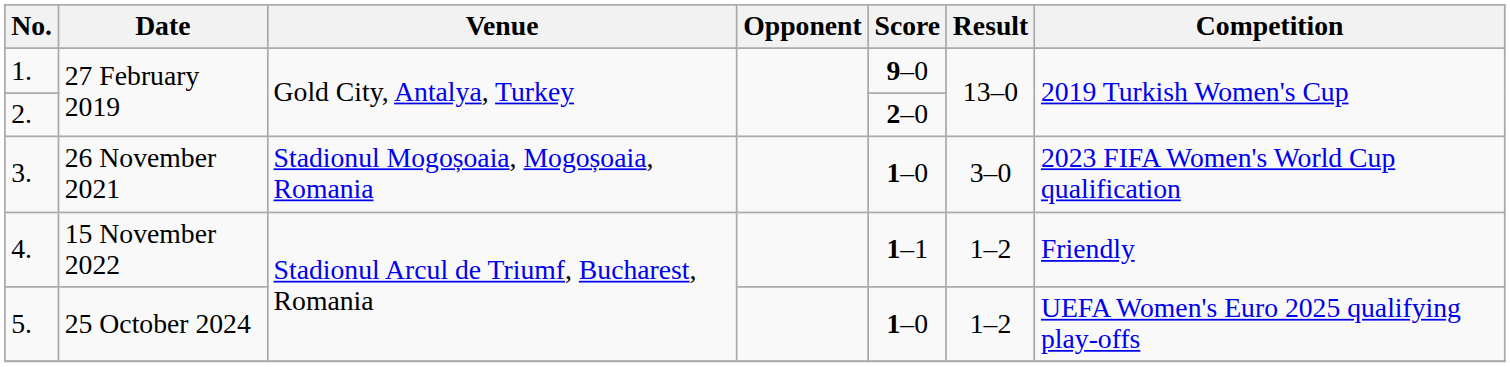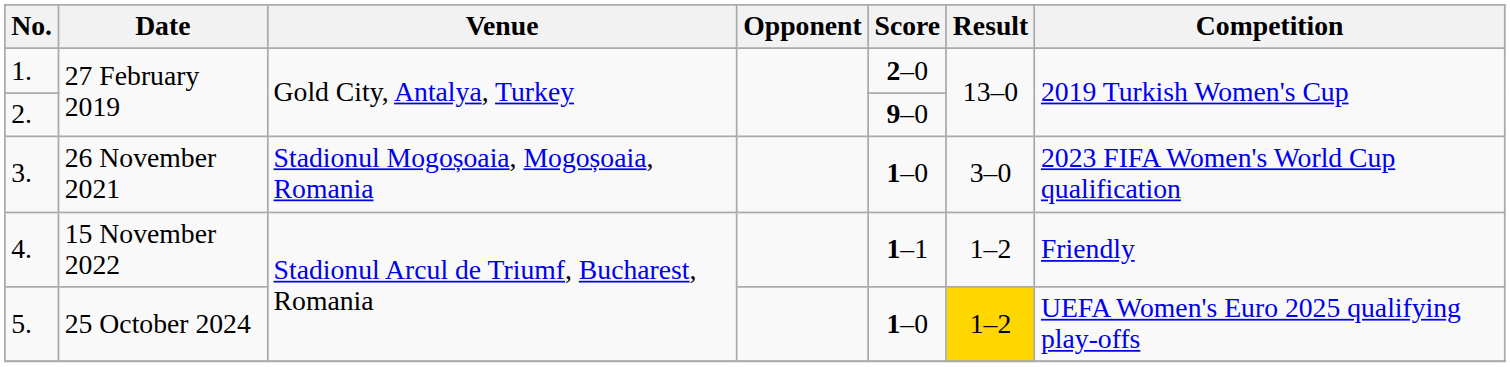 <table class="wikitable">
 <tr>
 <th>No.</th>
 <th>Date</th>
 <th>Venue</th>
 <th>Opponent</th>
 <th>Score</th>
 <th>Result</th>
 <th>Competition</th>
 </tr>
 <tr>
 <td>1.</td>
 <td rowspan=2>27 February 2019</td>
 <td rowspan=2>Gold City, <a href='#'>Antalya</a>, <a href='#'>Turkey</a></td>
 <td rowspan=2></td>
-<td align=center><strong>9</strong>–0</td>
+<td align=center><strong>2</strong>–0</td>
 <td rowspan=2 align=center>13–0</td>
 <td rowspan=2><a href='#'>2019 Turkish Women's Cup</a></td>
 </tr>
 <tr>
 <td>2.</td>
-<td align=center><strong>2</strong>–0</td>
+<td align=center><strong>9</strong>–0</td>
 </tr>
 <tr>
 <td>3.</td>
 <td>26 November 2021</td>
 <td><a href='#'>Stadionul Mogoșoaia</a>, <a href='#'>Mogoșoaia</a>, <a href='#'>Romania</a></td>
 <td></td>
 <td align=center><strong>1</strong>–0</td>
 <td align=center>3–0</td>
 <td><a href='#'>2023 FIFA Women's World Cup qualification</a></td>
 </tr>
 <tr>
 <td>4.</td>
 <td>15 November 2022</td>
 <td rowspan=2><a href='#'>Stadionul Arcul de Triumf</a>, <a href='#'>Bucharest</a>, Romania</td>
 <td></td>
 <td align=center><strong>1</strong>–1</td>
 <td align=center>1–2</td>
 <td><a href='#'>Friendly</a></td>
 </tr>
 <tr>
 <td>5.</td>
 <td>25 October 2024</td>
 <td></td>
 <td align=center><strong>1</strong>–0</td>
-<td align=center>1–2</td>
+<td align=center style="background: gold;">1–2</td>
 <td><a href='#'>UEFA Women's Euro 2025 qualifying play-offs</a></td>
 </tr>
 <tr>
 </tr>
 </table>
